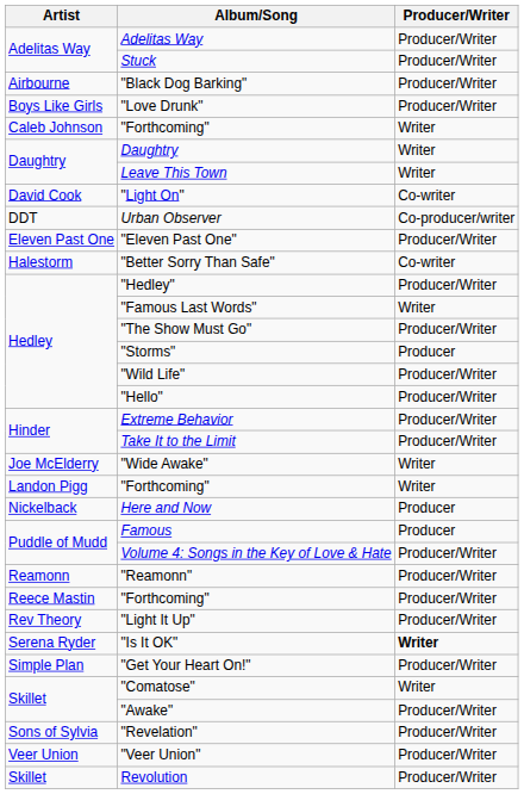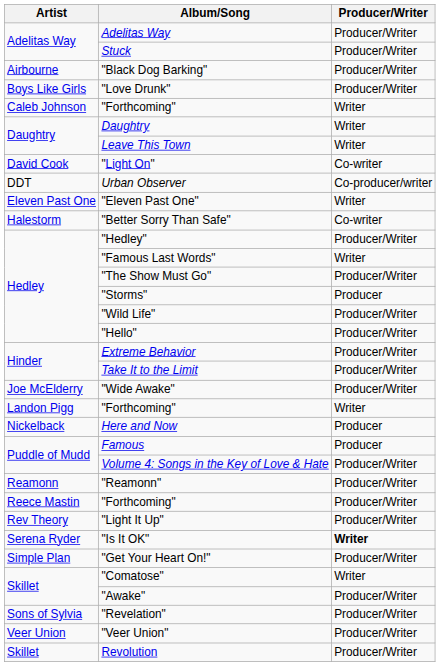 <table class="wikitable">
 <tr>
 <th>Artist</th>
 <th>Album/Song</th>
 <th>Producer/Writer</th>
 </tr>
 <tr>
 <td rowspan="2"><a href='#'>Adelitas Way</a></td>
 <td><em><a href='#'>Adelitas Way</a></em></td>
 <td>Producer/Writer</td>
 </tr>
 <tr>
 <td><a href='#'><em>Stuck</em></a></td>
 <td>Producer/Writer</td>
 </tr>
 <tr>
 <td><a href='#'>Airbourne</a></td>
 <td>"Black Dog Barking"</td>
 <td>Producer/Writer</td>
 </tr>
 <tr>
 <td><a href='#'>Boys Like Girls</a></td>
 <td>"Love Drunk"</td>
 <td>Producer/Writer</td>
 </tr>
 <tr>
 <td><a href='#'>Caleb Johnson</a></td>
 <td>"Forthcoming"</td>
 <td>Writer</td>
 </tr>
 <tr>
 <td rowspan="2"><a href='#'>Daughtry</a></td>
 <td><em><a href='#'>Daughtry</a></em></td>
 <td>Writer</td>
 </tr>
 <tr>
 <td><em><a href='#'>Leave This Town</a></em></td>
 <td>Writer</td>
 </tr>
 <tr>
 <td><a href='#'>David Cook</a></td>
 <td>"<a href='#'>Light On</a>"</td>
 <td>Co-writer</td>
 </tr>
 <tr>
 <td>DDT</td>
 <td><em>Urban Observer</em></td>
 <td>Co-producer/writer</td>
 </tr>
 <tr>
 <td><a href='#'>Eleven Past One</a></td>
 <td>"Eleven Past One"</td>
-<td>Producer/Writer</td>
+<td>Writer</td>
 </tr>
 <tr>
 <td><a href='#'>Halestorm</a></td>
 <td>"Better Sorry Than Safe"</td>
 <td>Co-writer</td>
 </tr>
 <tr>
 <td rowspan="6"><a href='#'>Hedley</a></td>
 <td>"Hedley"</td>
 <td>Producer/Writer</td>
 </tr>
 <tr>
 <td>"Famous Last Words"</td>
 <td>Writer</td>
 </tr>
 <tr>
 <td>"The Show Must Go"</td>
 <td>Producer/Writer</td>
 </tr>
 <tr>
 <td>"Storms"</td>
 <td>Producer</td>
 </tr>
 <tr>
 <td>"Wild Life"</td>
 <td>Producer/Writer</td>
 </tr>
 <tr>
 <td>"Hello"</td>
 <td>Producer/Writer</td>
 </tr>
 <tr>
 <td rowspan="2"><a href='#'>Hinder</a></td>
 <td><em><a href='#'>Extreme Behavior</a></em></td>
 <td>Producer/Writer</td>
 </tr>
 <tr>
 <td><em><a href='#'>Take It to the Limit</a></em></td>
 <td>Producer/Writer</td>
 </tr>
 <tr>
 <td><a href='#'>Joe McElderry</a></td>
 <td>"Wide Awake"</td>
-<td>Writer</td>
+<td>Producer/Writer</td>
 </tr>
 <tr>
 <td><a href='#'>Landon Pigg</a></td>
 <td>"Forthcoming"</td>
 <td>Writer</td>
 </tr>
 <tr>
 <td><a href='#'>Nickelback</a></td>
 <td><em><a href='#'>Here and Now</a></em></td>
 <td>Producer</td>
 </tr>
 <tr>
 <td rowspan="2"><a href='#'>Puddle of Mudd</a></td>
 <td><em><a href='#'>Famous</a></em></td>
 <td>Producer</td>
 </tr>
 <tr>
 <td><em><a href='#'>Volume 4: Songs in the Key of Love & Hate</a></em></td>
 <td>Producer/Writer</td>
 </tr>
 <tr>
 <td><a href='#'>Reamonn</a></td>
 <td>"Reamonn"</td>
 <td>Producer/Writer</td>
 </tr>
 <tr>
 <td><a href='#'>Reece Mastin</a></td>
 <td>"Forthcoming"</td>
 <td>Producer/Writer</td>
 </tr>
 <tr>
 <td><a href='#'>Rev Theory</a></td>
 <td>"Light It Up"</td>
 <td>Producer/Writer</td>
 </tr>
 <tr>
 <td><a href='#'>Serena Ryder</a></td>
 <td>"Is It OK"</td>
 <td><strong>Writer</strong></td>
 </tr>
 <tr>
 <td><a href='#'>Simple Plan</a></td>
 <td>"Get Your Heart On!"</td>
 <td>Producer/Writer</td>
 </tr>
 <tr>
 <td rowspan="2"><a href='#'>Skillet</a></td>
 <td>"Comatose"</td>
 <td>Writer</td>
 </tr>
 <tr>
 <td>"Awake"</td>
 <td>Producer/Writer</td>
 </tr>
 <tr>
 <td><a href='#'>Sons of Sylvia</a></td>
 <td>"Revelation"</td>
 <td>Producer/Writer</td>
 </tr>
 <tr>
 <td><a href='#'>Veer Union</a></td>
 <td>"Veer Union"</td>
 <td>Producer/Writer</td>
 </tr>
 <tr>
 <td><a href='#'>Skillet</a></td>
 <td><a href='#'>Revolution</a></td>
 <td>Producer/Writer</td>
 </tr>
 </table>
